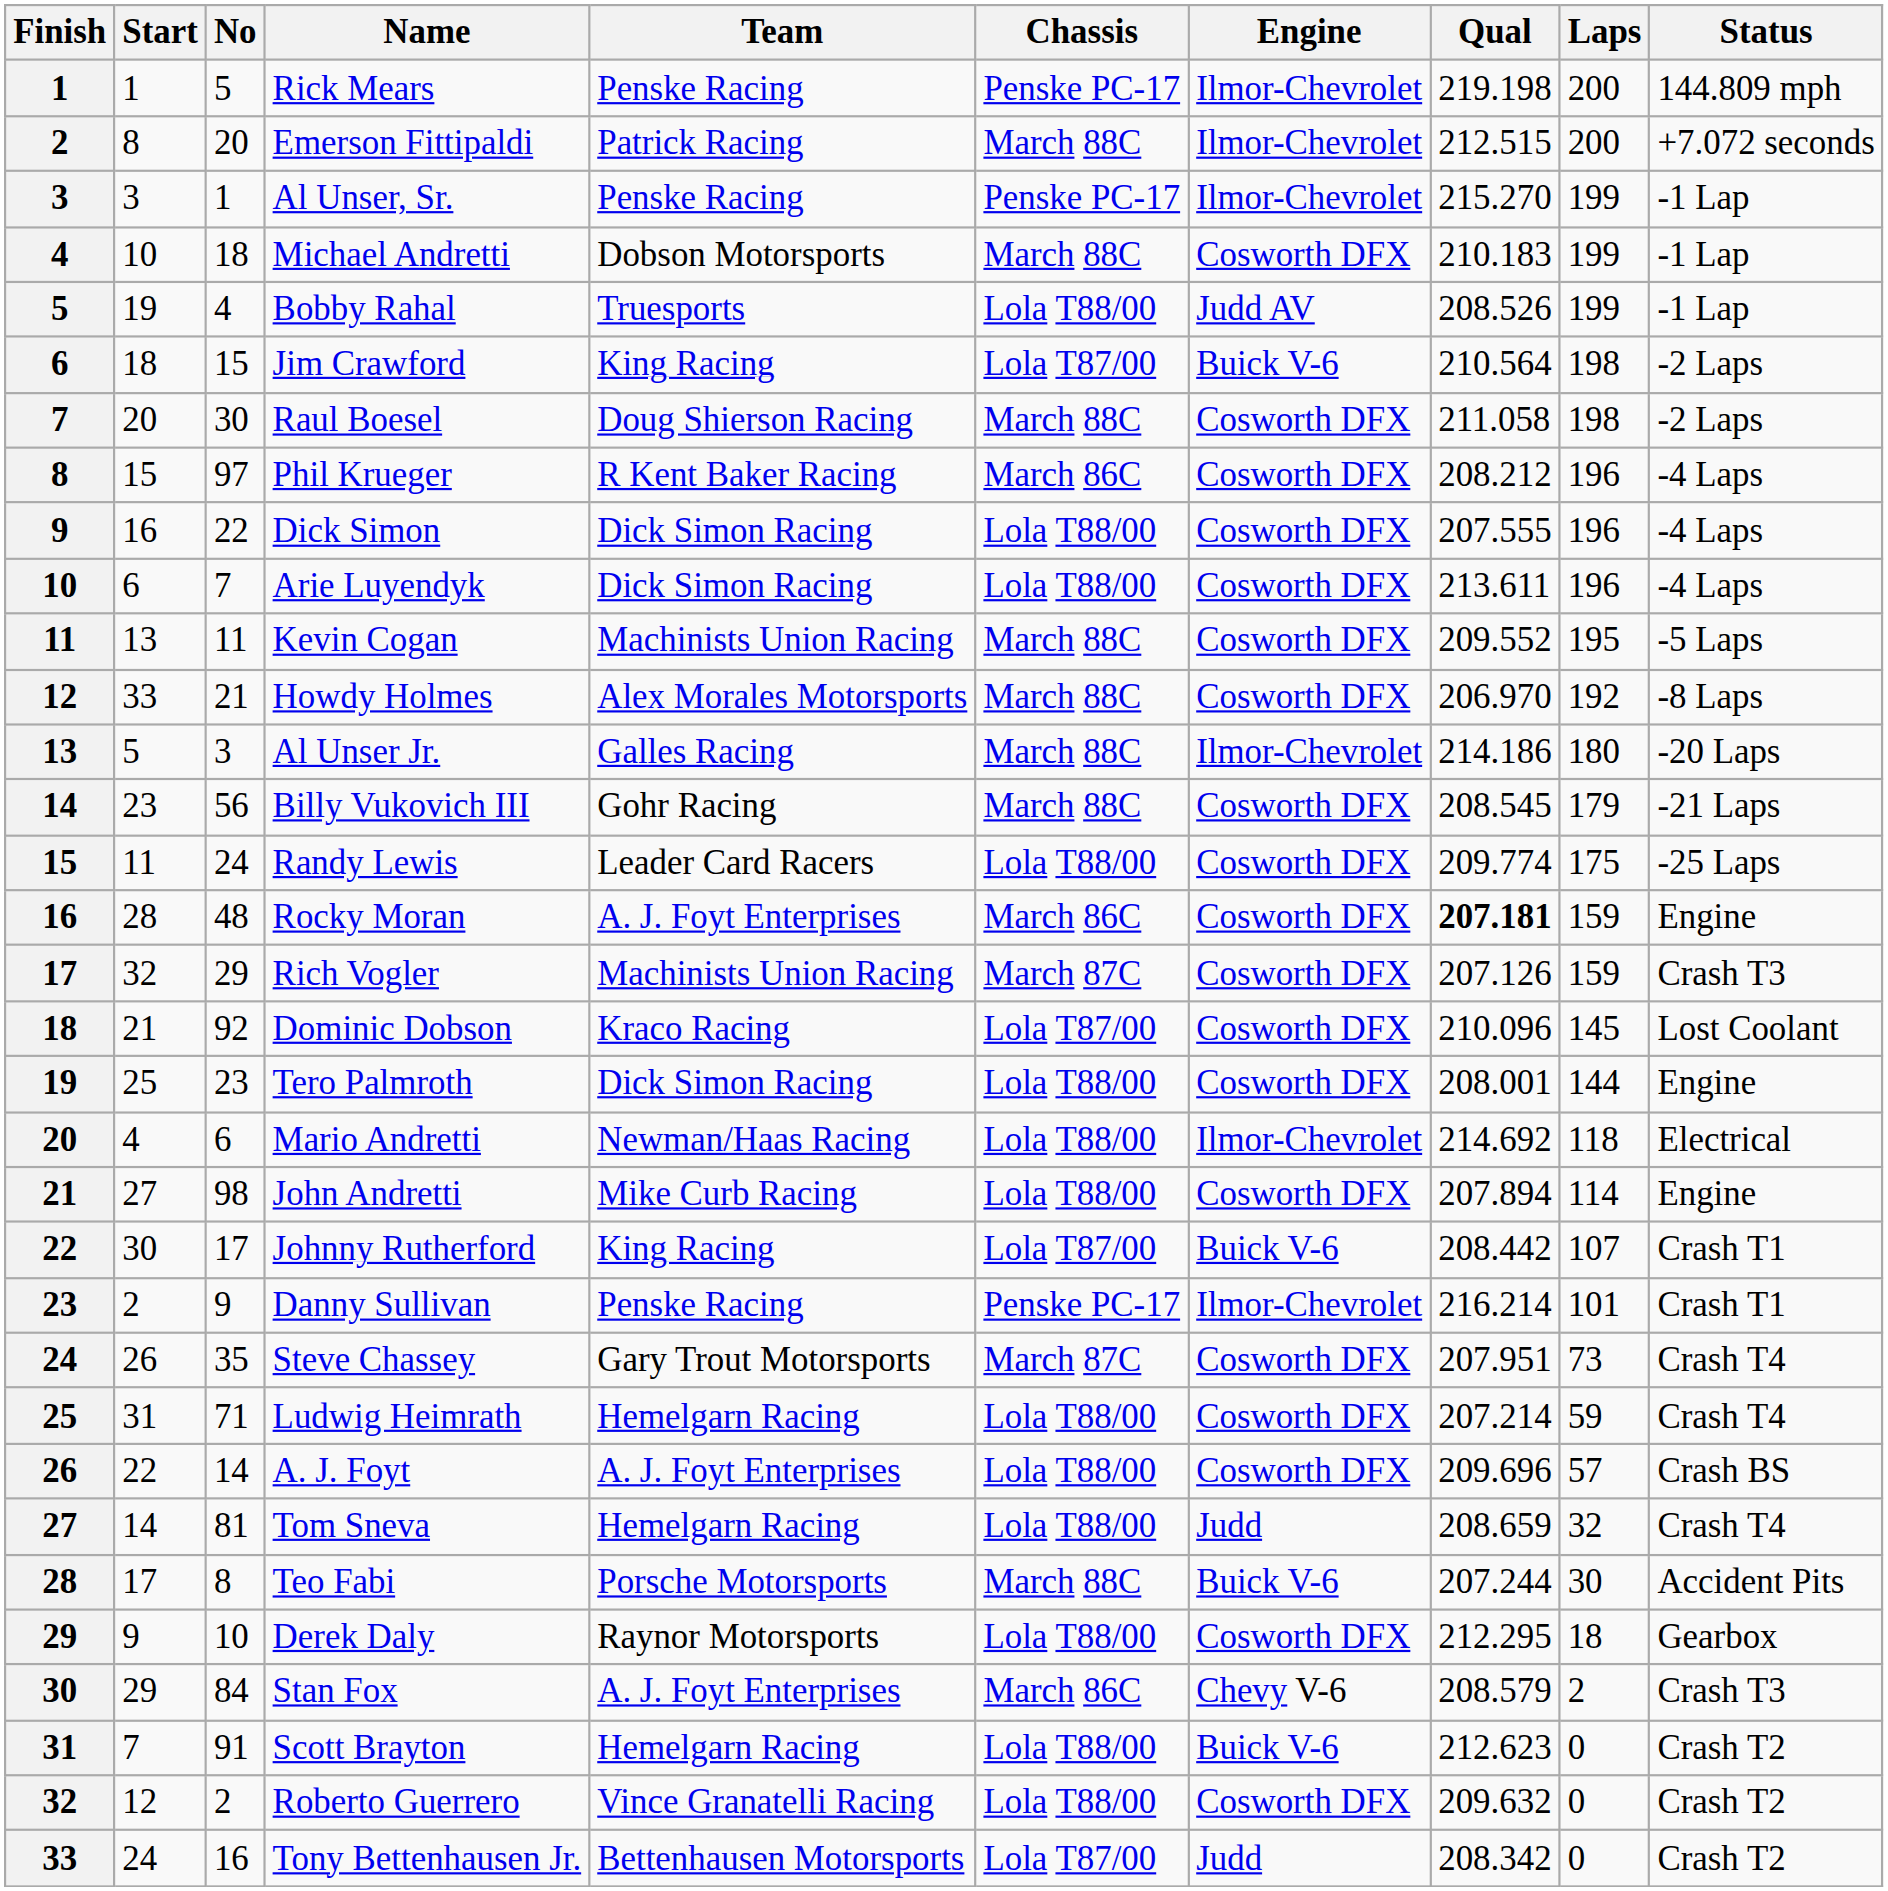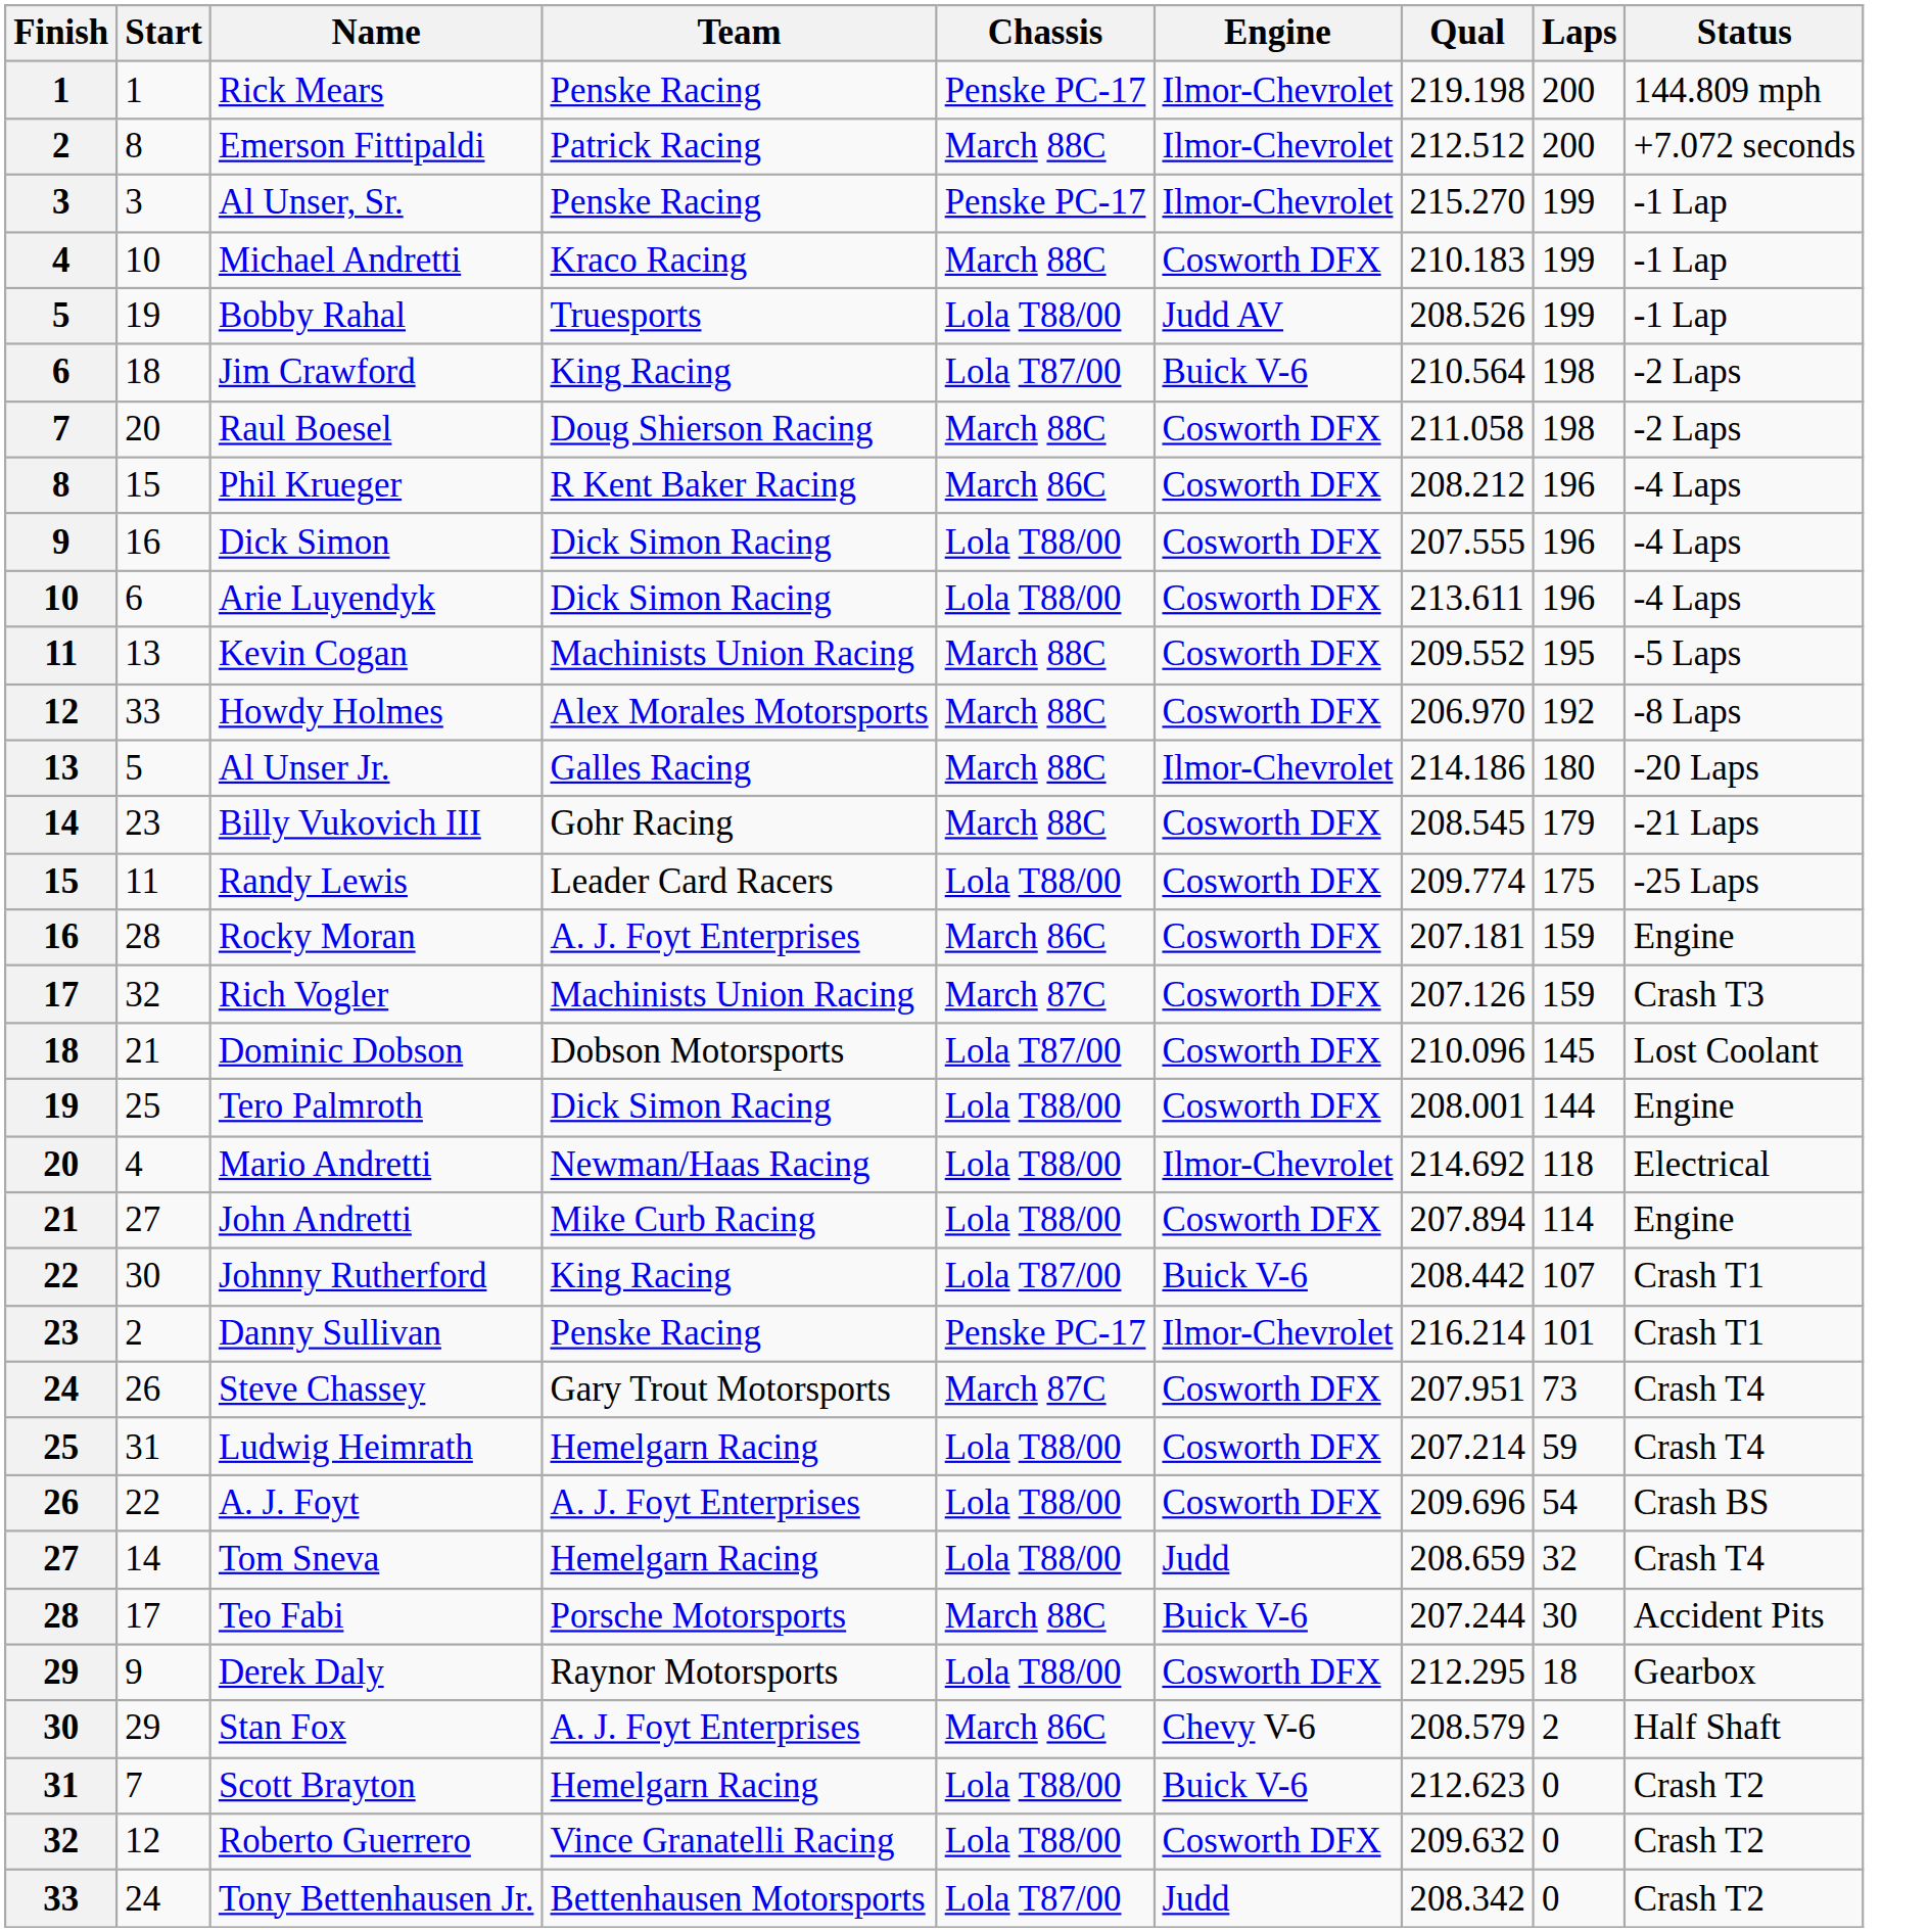 <table class="wikitable">
 <tr>
 <th>Finish</th>
 <th>Start</th>
-<th>No</th>
 <th>Name</th>
 <th>Team</th>
 <th>Chassis</th>
 <th>Engine</th>
 <th>Qual</th>
 <th>Laps</th>
 <th>Status</th>
 </tr>
 <tr>
 <th>1</th>
 <td>1</td>
-<td>5</td>
 <td> <a href='#'>Rick Mears</a> </td>
 <td><a href='#'>Penske Racing</a></td>
 <td><a href='#'>Penske PC-17</a></td>
 <td><a href='#'>Ilmor-Chevrolet</a></td>
 <td>219.198</td>
 <td>200</td>
 <td>144.809 mph</td>
 </tr>
 <tr>
 <th>2</th>
 <td>8</td>
-<td>20</td>
 <td> <a href='#'>Emerson Fittipaldi</a></td>
 <td><a href='#'>Patrick Racing</a></td>
 <td><a href='#'>March</a> <a href='#'>88C</a></td>
 <td><a href='#'>Ilmor-Chevrolet</a></td>
-<td>212.515</td>
+<td>212.512</td>
 <td>200</td>
 <td>+7.072 seconds</td>
 </tr>
 <tr>
 <th>3</th>
 <td>3</td>
-<td>1</td>
 <td> <a href='#'>Al Unser, Sr.</a> </td>
 <td><a href='#'>Penske Racing</a></td>
 <td><a href='#'>Penske PC-17</a></td>
 <td><a href='#'>Ilmor-Chevrolet</a></td>
 <td>215.270</td>
 <td>199</td>
 <td>-1 Lap</td>
 </tr>
 <tr>
 <th>4</th>
 <td>10</td>
-<td>18</td>
 <td> <a href='#'>Michael Andretti</a></td>
-<td>Dobson Motorsports</td>
+<td><a href='#'>Kraco Racing</a></td>
 <td><a href='#'>March</a> <a href='#'>88C</a></td>
 <td><a href='#'>Cosworth DFX</a></td>
 <td>210.183</td>
 <td>199</td>
 <td>-1 Lap</td>
 </tr>
 <tr>
 <th>5</th>
 <td>19</td>
-<td>4</td>
 <td> <a href='#'>Bobby Rahal</a> </td>
 <td><a href='#'>Truesports</a></td>
 <td><a href='#'>Lola</a> <a href='#'>T88/00</a></td>
 <td><a href='#'>Judd AV</a></td>
 <td>208.526</td>
 <td>199</td>
 <td>-1 Lap</td>
 </tr>
 <tr>
 <th>6</th>
 <td>18</td>
-<td>15</td>
 <td> <a href='#'>Jim Crawford</a></td>
 <td><a href='#'>King Racing</a></td>
 <td><a href='#'>Lola</a> <a href='#'>T87/00</a></td>
 <td><a href='#'>Buick V-6</a></td>
 <td>210.564</td>
 <td>198</td>
 <td>-2 Laps</td>
 </tr>
 <tr>
 <th>7</th>
 <td>20</td>
-<td>30</td>
 <td> <a href='#'>Raul Boesel</a></td>
 <td><a href='#'>Doug Shierson Racing</a></td>
 <td><a href='#'>March</a> <a href='#'>88C</a></td>
 <td><a href='#'>Cosworth DFX</a></td>
 <td>211.058</td>
 <td>198</td>
 <td>-2 Laps</td>
 </tr>
 <tr>
 <th>8</th>
 <td>15</td>
-<td>97</td>
 <td> <a href='#'>Phil Krueger</a></td>
 <td><a href='#'>R Kent Baker Racing</a></td>
 <td><a href='#'>March</a> <a href='#'>86C</a></td>
 <td><a href='#'>Cosworth DFX</a></td>
 <td>208.212</td>
 <td>196</td>
 <td>-4 Laps</td>
 </tr>
 <tr>
 <th>9</th>
 <td>16</td>
-<td>22</td>
 <td> <a href='#'>Dick Simon</a></td>
 <td><a href='#'>Dick Simon Racing</a></td>
 <td><a href='#'>Lola</a> <a href='#'>T88/00</a></td>
 <td><a href='#'>Cosworth DFX</a></td>
 <td>207.555</td>
 <td>196</td>
 <td>-4 Laps</td>
 </tr>
 <tr>
 <th>10</th>
 <td>6</td>
-<td>7</td>
 <td> <a href='#'>Arie Luyendyk</a></td>
 <td><a href='#'>Dick Simon Racing</a></td>
 <td><a href='#'>Lola</a> <a href='#'>T88/00</a></td>
 <td><a href='#'>Cosworth DFX</a></td>
 <td>213.611</td>
 <td>196</td>
 <td>-4 Laps</td>
 </tr>
 <tr>
 <th>11</th>
 <td>13</td>
-<td>11</td>
 <td> <a href='#'>Kevin Cogan</a></td>
 <td><a href='#'>Machinists Union Racing</a></td>
 <td><a href='#'>March</a> <a href='#'>88C</a></td>
 <td><a href='#'>Cosworth DFX</a></td>
 <td>209.552</td>
 <td>195</td>
 <td>-5 Laps</td>
 </tr>
 <tr>
 <th>12</th>
 <td>33</td>
-<td>21</td>
 <td> <a href='#'>Howdy Holmes</a></td>
 <td><a href='#'>Alex Morales Motorsports</a></td>
 <td><a href='#'>March</a> <a href='#'>88C</a></td>
 <td><a href='#'>Cosworth DFX</a></td>
 <td>206.970</td>
 <td>192</td>
 <td>-8 Laps</td>
 </tr>
 <tr>
 <th>13</th>
 <td>5</td>
-<td>3</td>
 <td> <a href='#'>Al Unser Jr.</a></td>
 <td><a href='#'>Galles Racing</a></td>
 <td><a href='#'>March</a> <a href='#'>88C</a></td>
 <td><a href='#'>Ilmor-Chevrolet</a></td>
 <td>214.186</td>
 <td>180</td>
 <td>-20 Laps</td>
 </tr>
 <tr>
 <th>14</th>
 <td>23</td>
-<td>56</td>
 <td> <a href='#'>Billy Vukovich III</a> </td>
 <td>Gohr Racing</td>
 <td><a href='#'>March</a> <a href='#'>88C</a></td>
 <td><a href='#'>Cosworth DFX</a></td>
 <td>208.545</td>
 <td>179</td>
 <td>-21 Laps</td>
 </tr>
 <tr>
 <th>15</th>
 <td>11</td>
-<td>24</td>
 <td> <a href='#'>Randy Lewis</a></td>
 <td>Leader Card Racers</td>
 <td><a href='#'>Lola</a> <a href='#'>T88/00</a></td>
 <td><a href='#'>Cosworth DFX</a></td>
 <td>209.774</td>
 <td>175</td>
 <td>-25 Laps</td>
 </tr>
 <tr>
 <th>16</th>
 <td>28</td>
-<td>48</td>
 <td> <a href='#'>Rocky Moran</a> </td>
 <td><a href='#'>A. J. Foyt Enterprises</a></td>
 <td><a href='#'>March</a> <a href='#'>86C</a></td>
 <td><a href='#'>Cosworth DFX</a></td>
-<td><strong>207.181</strong></td>
+<td>207.181</td>
 <td>159</td>
 <td>Engine</td>
 </tr>
 <tr>
 <th>17</th>
 <td>32</td>
-<td>29</td>
 <td> <a href='#'>Rich Vogler</a></td>
 <td><a href='#'>Machinists Union Racing</a></td>
 <td><a href='#'>March</a> <a href='#'>87C</a></td>
 <td><a href='#'>Cosworth DFX</a></td>
 <td>207.126</td>
 <td>159</td>
 <td>Crash T3</td>
 </tr>
 <tr>
 <th>18</th>
 <td>21</td>
-<td>92</td>
 <td> <a href='#'>Dominic Dobson</a> </td>
-<td><a href='#'>Kraco Racing</a></td>
+<td>Dobson Motorsports</td>
 <td><a href='#'>Lola</a> <a href='#'>T87/00</a></td>
 <td><a href='#'>Cosworth DFX</a></td>
 <td>210.096</td>
 <td>145</td>
 <td>Lost Coolant</td>
 </tr>
 <tr>
 <th>19</th>
 <td>25</td>
-<td>23</td>
 <td> <a href='#'>Tero Palmroth</a> </td>
 <td><a href='#'>Dick Simon Racing</a></td>
 <td><a href='#'>Lola</a> <a href='#'>T88/00</a></td>
 <td><a href='#'>Cosworth DFX</a></td>
 <td>208.001</td>
 <td>144</td>
 <td>Engine</td>
 </tr>
 <tr>
 <th>20</th>
 <td>4</td>
-<td>6</td>
 <td> <a href='#'>Mario Andretti</a> </td>
 <td><a href='#'>Newman/Haas Racing</a></td>
 <td><a href='#'>Lola</a> <a href='#'>T88/00</a></td>
 <td><a href='#'>Ilmor-Chevrolet</a></td>
 <td>214.692</td>
 <td>118</td>
 <td>Electrical</td>
 </tr>
 <tr>
 <th>21</th>
 <td>27</td>
-<td>98</td>
 <td> <a href='#'>John Andretti</a> </td>
 <td><a href='#'>Mike Curb Racing</a></td>
 <td><a href='#'>Lola</a> <a href='#'>T88/00</a></td>
 <td><a href='#'>Cosworth DFX</a></td>
 <td>207.894</td>
 <td>114</td>
 <td>Engine</td>
 </tr>
 <tr>
 <th>22</th>
 <td>30</td>
-<td>17</td>
 <td> <a href='#'>Johnny Rutherford</a> </td>
 <td><a href='#'>King Racing</a></td>
 <td><a href='#'>Lola</a> <a href='#'>T87/00</a></td>
 <td><a href='#'>Buick V-6</a></td>
 <td>208.442</td>
 <td>107</td>
 <td>Crash T1</td>
 </tr>
 <tr>
 <th>23</th>
 <td>2</td>
-<td>9</td>
 <td> <a href='#'>Danny Sullivan</a> </td>
 <td><a href='#'>Penske Racing</a></td>
 <td><a href='#'>Penske PC-17</a></td>
 <td><a href='#'>Ilmor-Chevrolet</a></td>
 <td>216.214</td>
 <td>101</td>
 <td>Crash T1</td>
 </tr>
 <tr>
 <th>24</th>
 <td>26</td>
-<td>35</td>
 <td> <a href='#'>Steve Chassey</a></td>
 <td>Gary Trout Motorsports</td>
 <td><a href='#'>March</a> <a href='#'>87C</a></td>
 <td><a href='#'>Cosworth DFX</a></td>
 <td>207.951</td>
 <td>73</td>
 <td>Crash T4</td>
 </tr>
 <tr>
 <th>25</th>
 <td>31</td>
-<td>71</td>
 <td> <a href='#'>Ludwig Heimrath</a></td>
 <td><a href='#'>Hemelgarn Racing</a></td>
 <td><a href='#'>Lola</a> <a href='#'>T88/00</a></td>
 <td><a href='#'>Cosworth DFX</a></td>
 <td>207.214</td>
 <td>59</td>
 <td>Crash T4</td>
 </tr>
 <tr>
 <th>26</th>
 <td>22</td>
-<td>14</td>
 <td> <a href='#'>A. J. Foyt</a> </td>
 <td><a href='#'>A. J. Foyt Enterprises</a></td>
 <td><a href='#'>Lola</a> <a href='#'>T88/00</a></td>
 <td><a href='#'>Cosworth DFX</a></td>
 <td>209.696</td>
-<td>57</td>
+<td>54</td>
 <td>Crash BS</td>
 </tr>
 <tr>
 <th>27</th>
 <td>14</td>
-<td>81</td>
 <td> <a href='#'>Tom Sneva</a> </td>
 <td><a href='#'>Hemelgarn Racing</a></td>
 <td><a href='#'>Lola</a> <a href='#'>T88/00</a></td>
 <td><a href='#'>Judd</a></td>
 <td>208.659</td>
 <td>32</td>
 <td>Crash T4</td>
 </tr>
 <tr>
 <th>28</th>
 <td>17</td>
-<td>8</td>
 <td> <a href='#'>Teo Fabi</a></td>
 <td><a href='#'>Porsche Motorsports</a></td>
 <td><a href='#'>March</a> <a href='#'>88C</a></td>
 <td><a href='#'>Buick V-6</a></td>
 <td>207.244</td>
 <td>30</td>
 <td>Accident Pits</td>
 </tr>
 <tr>
 <th>29</th>
 <td>9</td>
-<td>10</td>
 <td> <a href='#'>Derek Daly</a></td>
 <td>Raynor Motorsports</td>
 <td><a href='#'>Lola</a> <a href='#'>T88/00</a></td>
 <td><a href='#'>Cosworth DFX</a></td>
 <td>212.295</td>
 <td>18</td>
 <td>Gearbox</td>
 </tr>
 <tr>
 <th>30</th>
 <td>29</td>
-<td>84</td>
 <td> <a href='#'>Stan Fox</a></td>
 <td><a href='#'>A. J. Foyt Enterprises</a></td>
 <td><a href='#'>March</a> <a href='#'>86C</a></td>
 <td><a href='#'>Chevy</a> V-6</td>
 <td>208.579</td>
 <td>2</td>
-<td>Crash T3</td>
+<td>Half Shaft</td>
 </tr>
 <tr>
 <th>31</th>
 <td>7</td>
-<td>91</td>
 <td> <a href='#'>Scott Brayton</a></td>
 <td><a href='#'>Hemelgarn Racing</a></td>
 <td><a href='#'>Lola</a> <a href='#'>T88/00</a></td>
 <td><a href='#'>Buick V-6</a></td>
 <td>212.623</td>
 <td>0</td>
 <td>Crash T2</td>
 </tr>
 <tr>
 <th>32</th>
 <td>12</td>
-<td>2</td>
 <td> <a href='#'>Roberto Guerrero</a></td>
 <td><a href='#'>Vince Granatelli Racing</a></td>
 <td><a href='#'>Lola</a> <a href='#'>T88/00</a></td>
 <td><a href='#'>Cosworth DFX</a></td>
 <td>209.632</td>
 <td>0</td>
 <td>Crash T2</td>
 </tr>
 <tr>
 <th>33</th>
 <td>24</td>
-<td>16</td>
 <td> <a href='#'>Tony Bettenhausen Jr.</a></td>
 <td><a href='#'>Bettenhausen Motorsports</a></td>
 <td><a href='#'>Lola</a> <a href='#'>T87/00</a></td>
 <td><a href='#'>Judd</a></td>
 <td>208.342</td>
 <td>0</td>
 <td>Crash T2</td>
 </tr>
 </table>
